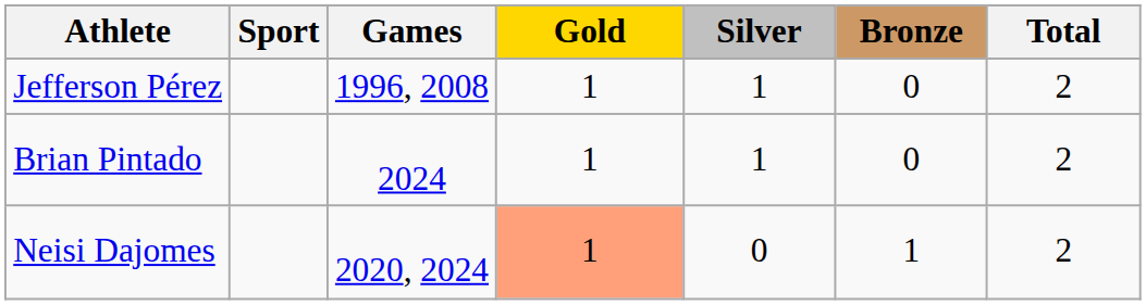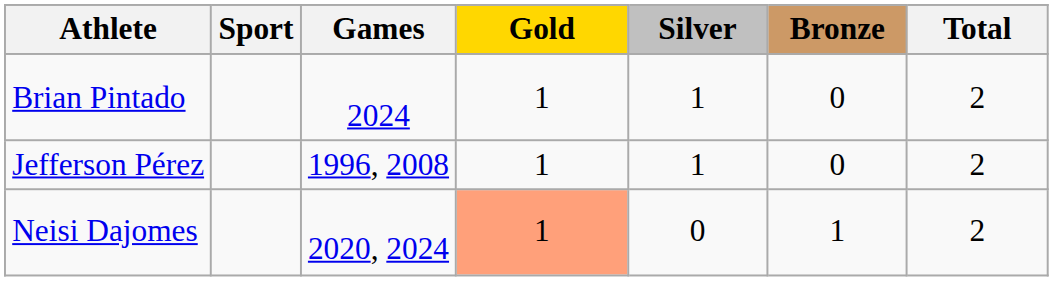 <table class="wikitable sortable">
 <tr>
 <th>Athlete</th>
 <th>Sport</th>
 <th>Games</th>
 <th style="background:gold; width:5.0em; font-weight:bold;">Gold</th>
 <th style="background:silver; width:4.0em; font-weight:bold;">Silver</th>
 <th style="background:#cc9966; width:4.0em; font-weight:bold;">Bronze</th>
 <th style="width:4.0em;">Total</th>
 </tr>
 <tr align=center>
-<td align=left><a href='#'>Jefferson Pérez</a></td>
+<td align=left><a href='#'>Brian Pintado</a></td>
 <td align=left></td>
-<td><a href='#'>1996</a>, <a href='#'>2008</a></td>
+<td><br><a href='#'>2024</a></td>
 <td>1</td>
 <td>1</td>
 <td>0</td>
 <td>2</td>
 </tr>
 <tr align=center>
-<td align=left><a href='#'>Brian Pintado</a></td>
+<td align=left><a href='#'>Jefferson Pérez</a></td>
 <td align=left></td>
-<td><br><a href='#'>2024</a></td>
+<td><a href='#'>1996</a>, <a href='#'>2008</a></td>
 <td>1</td>
 <td>1</td>
 <td>0</td>
 <td>2</td>
 </tr>
 <tr align=center>
 <td align=left><a href='#'>Neisi Dajomes</a></td>
 <td align=left></td>
 <td><br><a href='#'>2020</a>, <a href='#'>2024</a></td>
 <td style="background: lightsalmon;">1</td>
 <td>0</td>
 <td>1</td>
 <td>2</td>
 </tr>
 </table>
